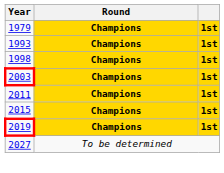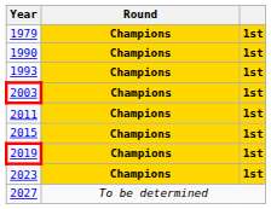 <table class="wikitable" style="text-align: center; font-size:90%">
 <tr>
 <th>Year</th>
 <th style="width:200px">Round</th>
 <th></th>
 </tr>
 <tr>
 <td><a href='#'>1979</a></td>
 <td bgcolor=Gold><strong>Champions</strong></td>
 <td bgcolor=Gold><strong>1st</strong></td>
 </tr>
 <tr>
-<td><a href='#'>1993</a></td>
+<td><a href='#'>1990</a></td>
 <td bgcolor=Gold><strong>Champions</strong></td>
 <td bgcolor=Gold><strong>1st</strong></td>
 </tr>
 <tr>
-<td><a href='#'>1998</a></td>
+<td><a href='#'>1993</a></td>
 <td bgcolor=Gold><strong>Champions</strong></td>
 <td bgcolor=Gold><strong>1st</strong></td>
 </tr>
 <tr>
 <td style="border: 3px solid red"><a href='#'>2003</a></td>
 <td bgcolor=Gold><strong>Champions</strong></td>
 <td bgcolor=Gold><strong>1st</strong></td>
 </tr>
 <tr>
 <td><a href='#'>2011</a></td>
 <td bgcolor=Gold><strong>Champions</strong></td>
 <td bgcolor=Gold><strong>1st</strong></td>
 </tr>
 <tr>
 <td><a href='#'>2015</a></td>
 <td bgcolor=Gold><strong>Champions</strong></td>
 <td bgcolor=Gold><strong>1st</strong></td>
 </tr>
 <tr>
 <td style="border: 3px solid red"><a href='#'>2019</a></td>
 <td bgcolor=Gold><strong>Champions</strong></td>
 <td bgcolor=Gold><strong>1st</strong></td>
 </tr>
 <tr>
+<td><a href='#'>2023</a></td>
+<td bgcolor=Gold><strong>Champions</strong></td>
+<td bgcolor=Gold><strong>1st</strong></td>
+</tr>
+<tr>
 <td><a href='#'>2027</a></td>
 <td colspan="2"><em>To be determined</em></td>
 </tr>
 </table>
